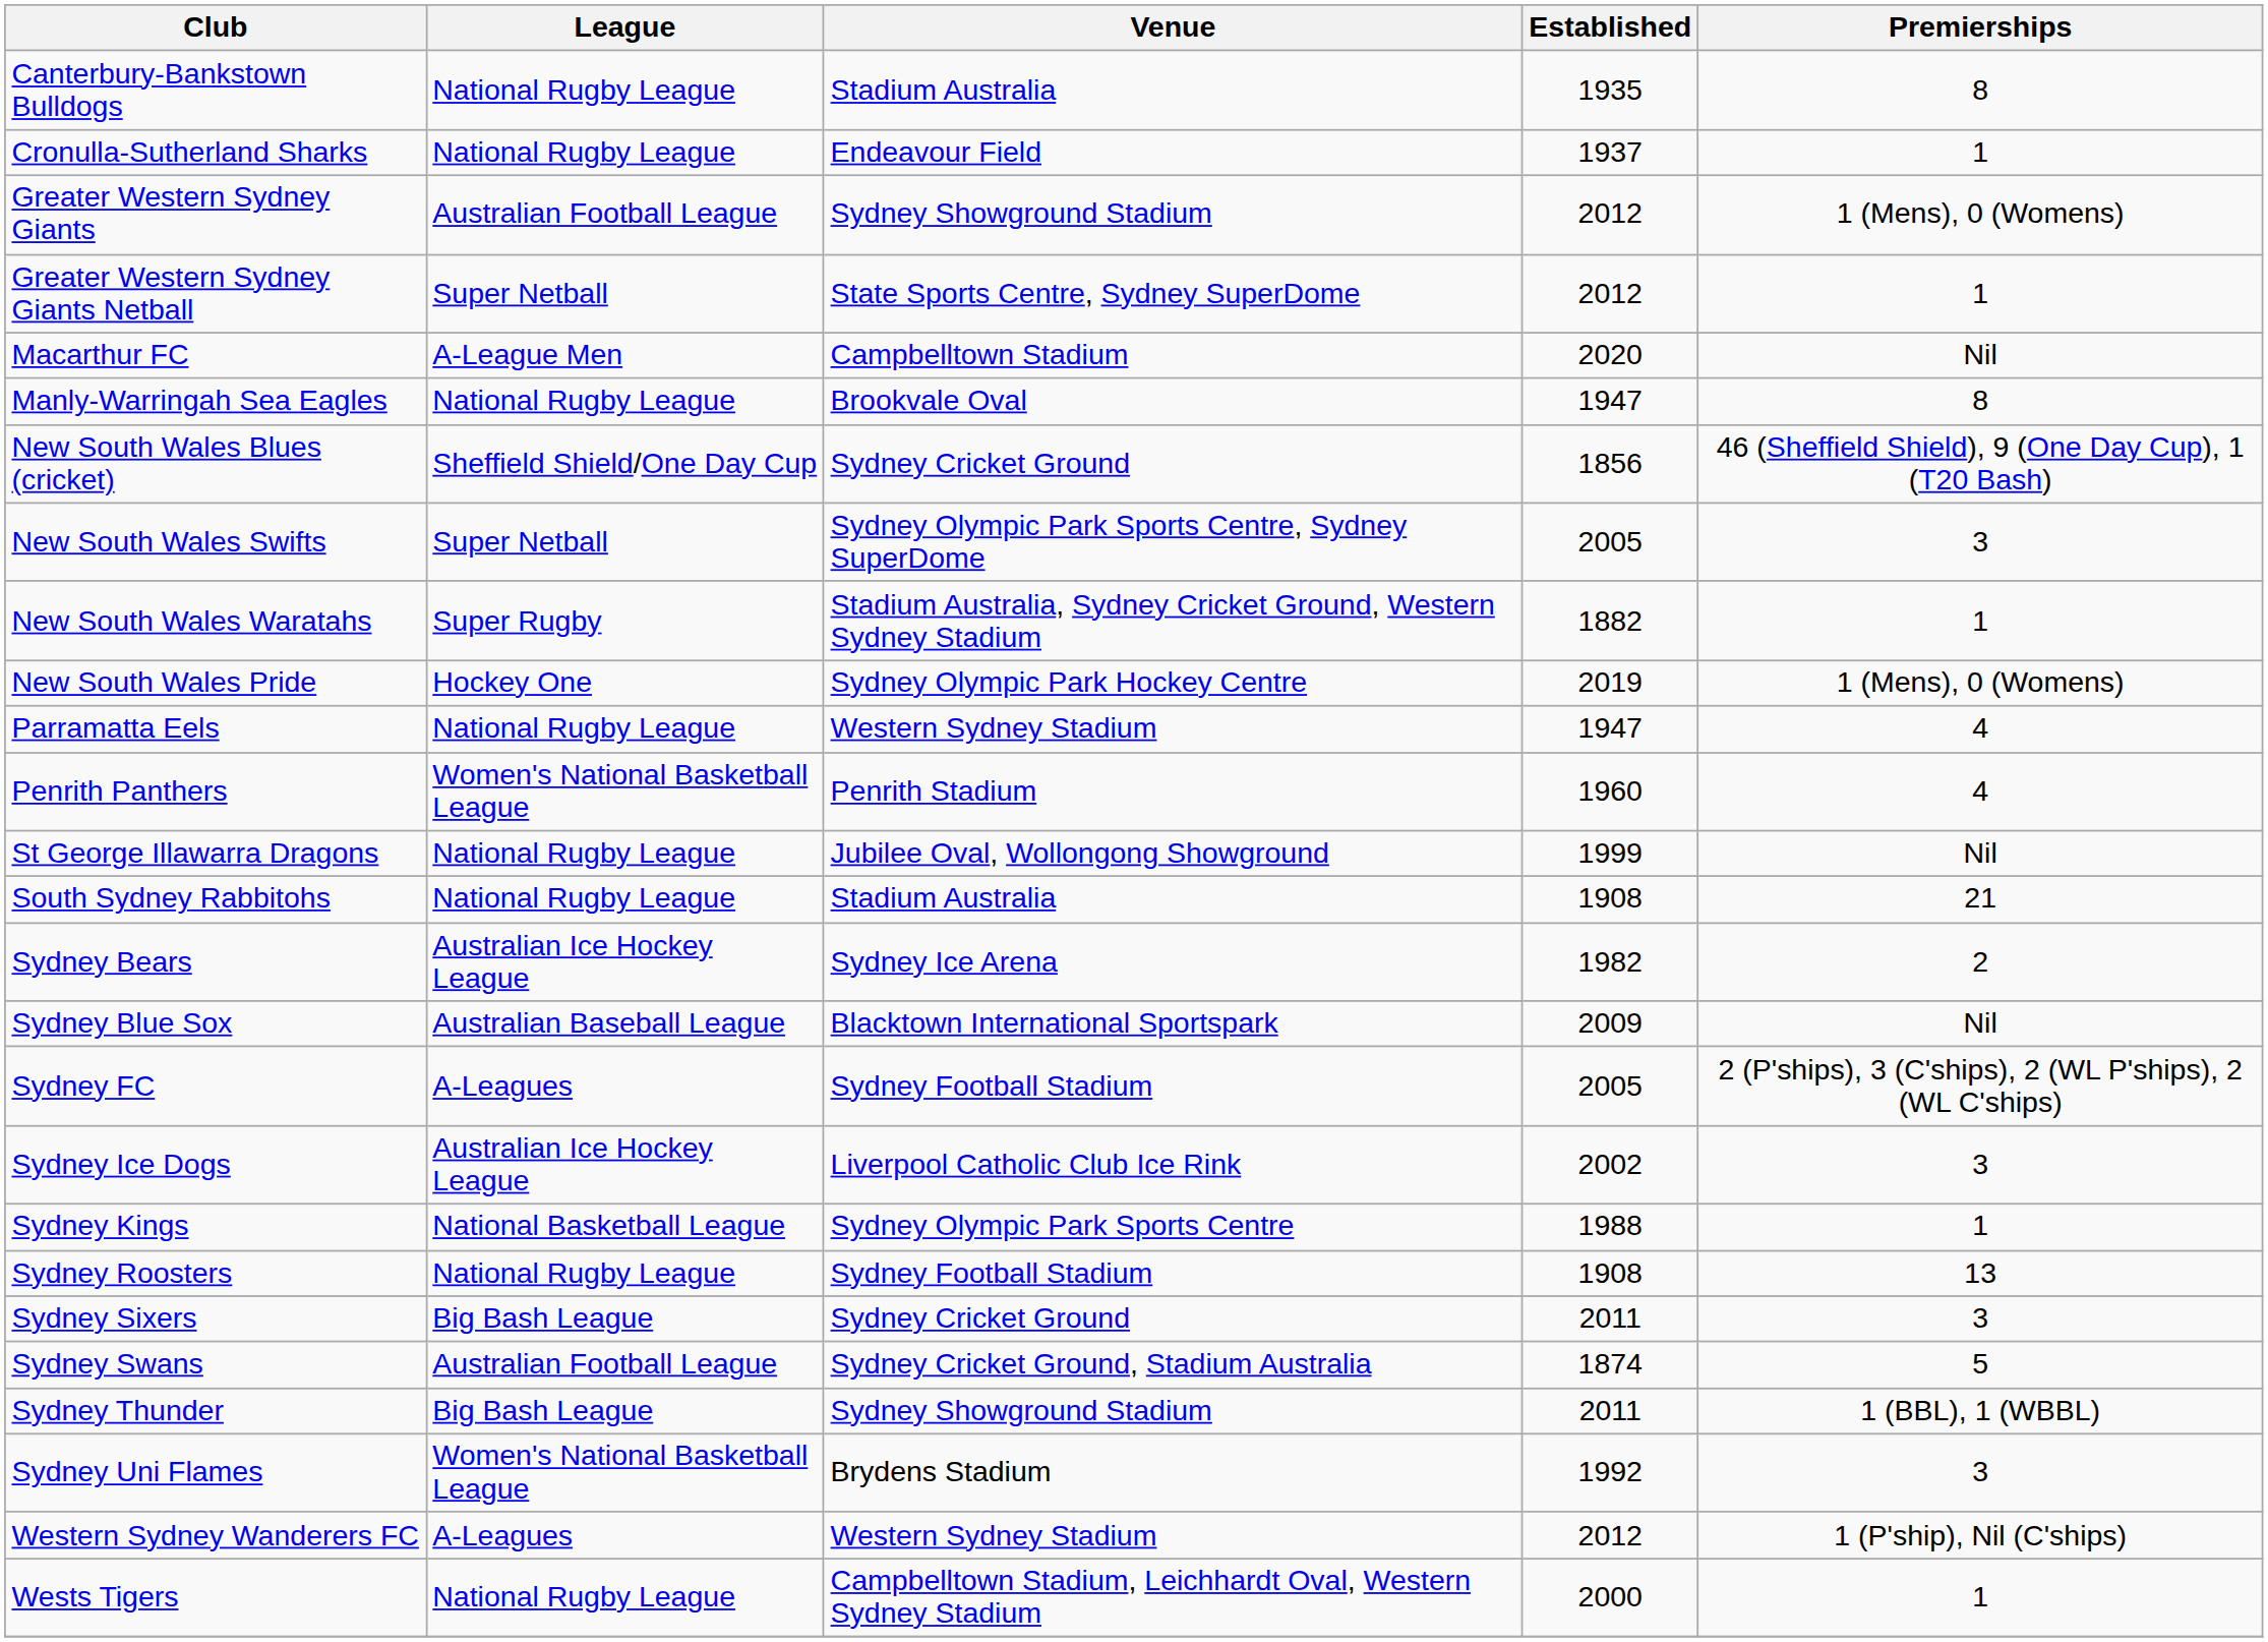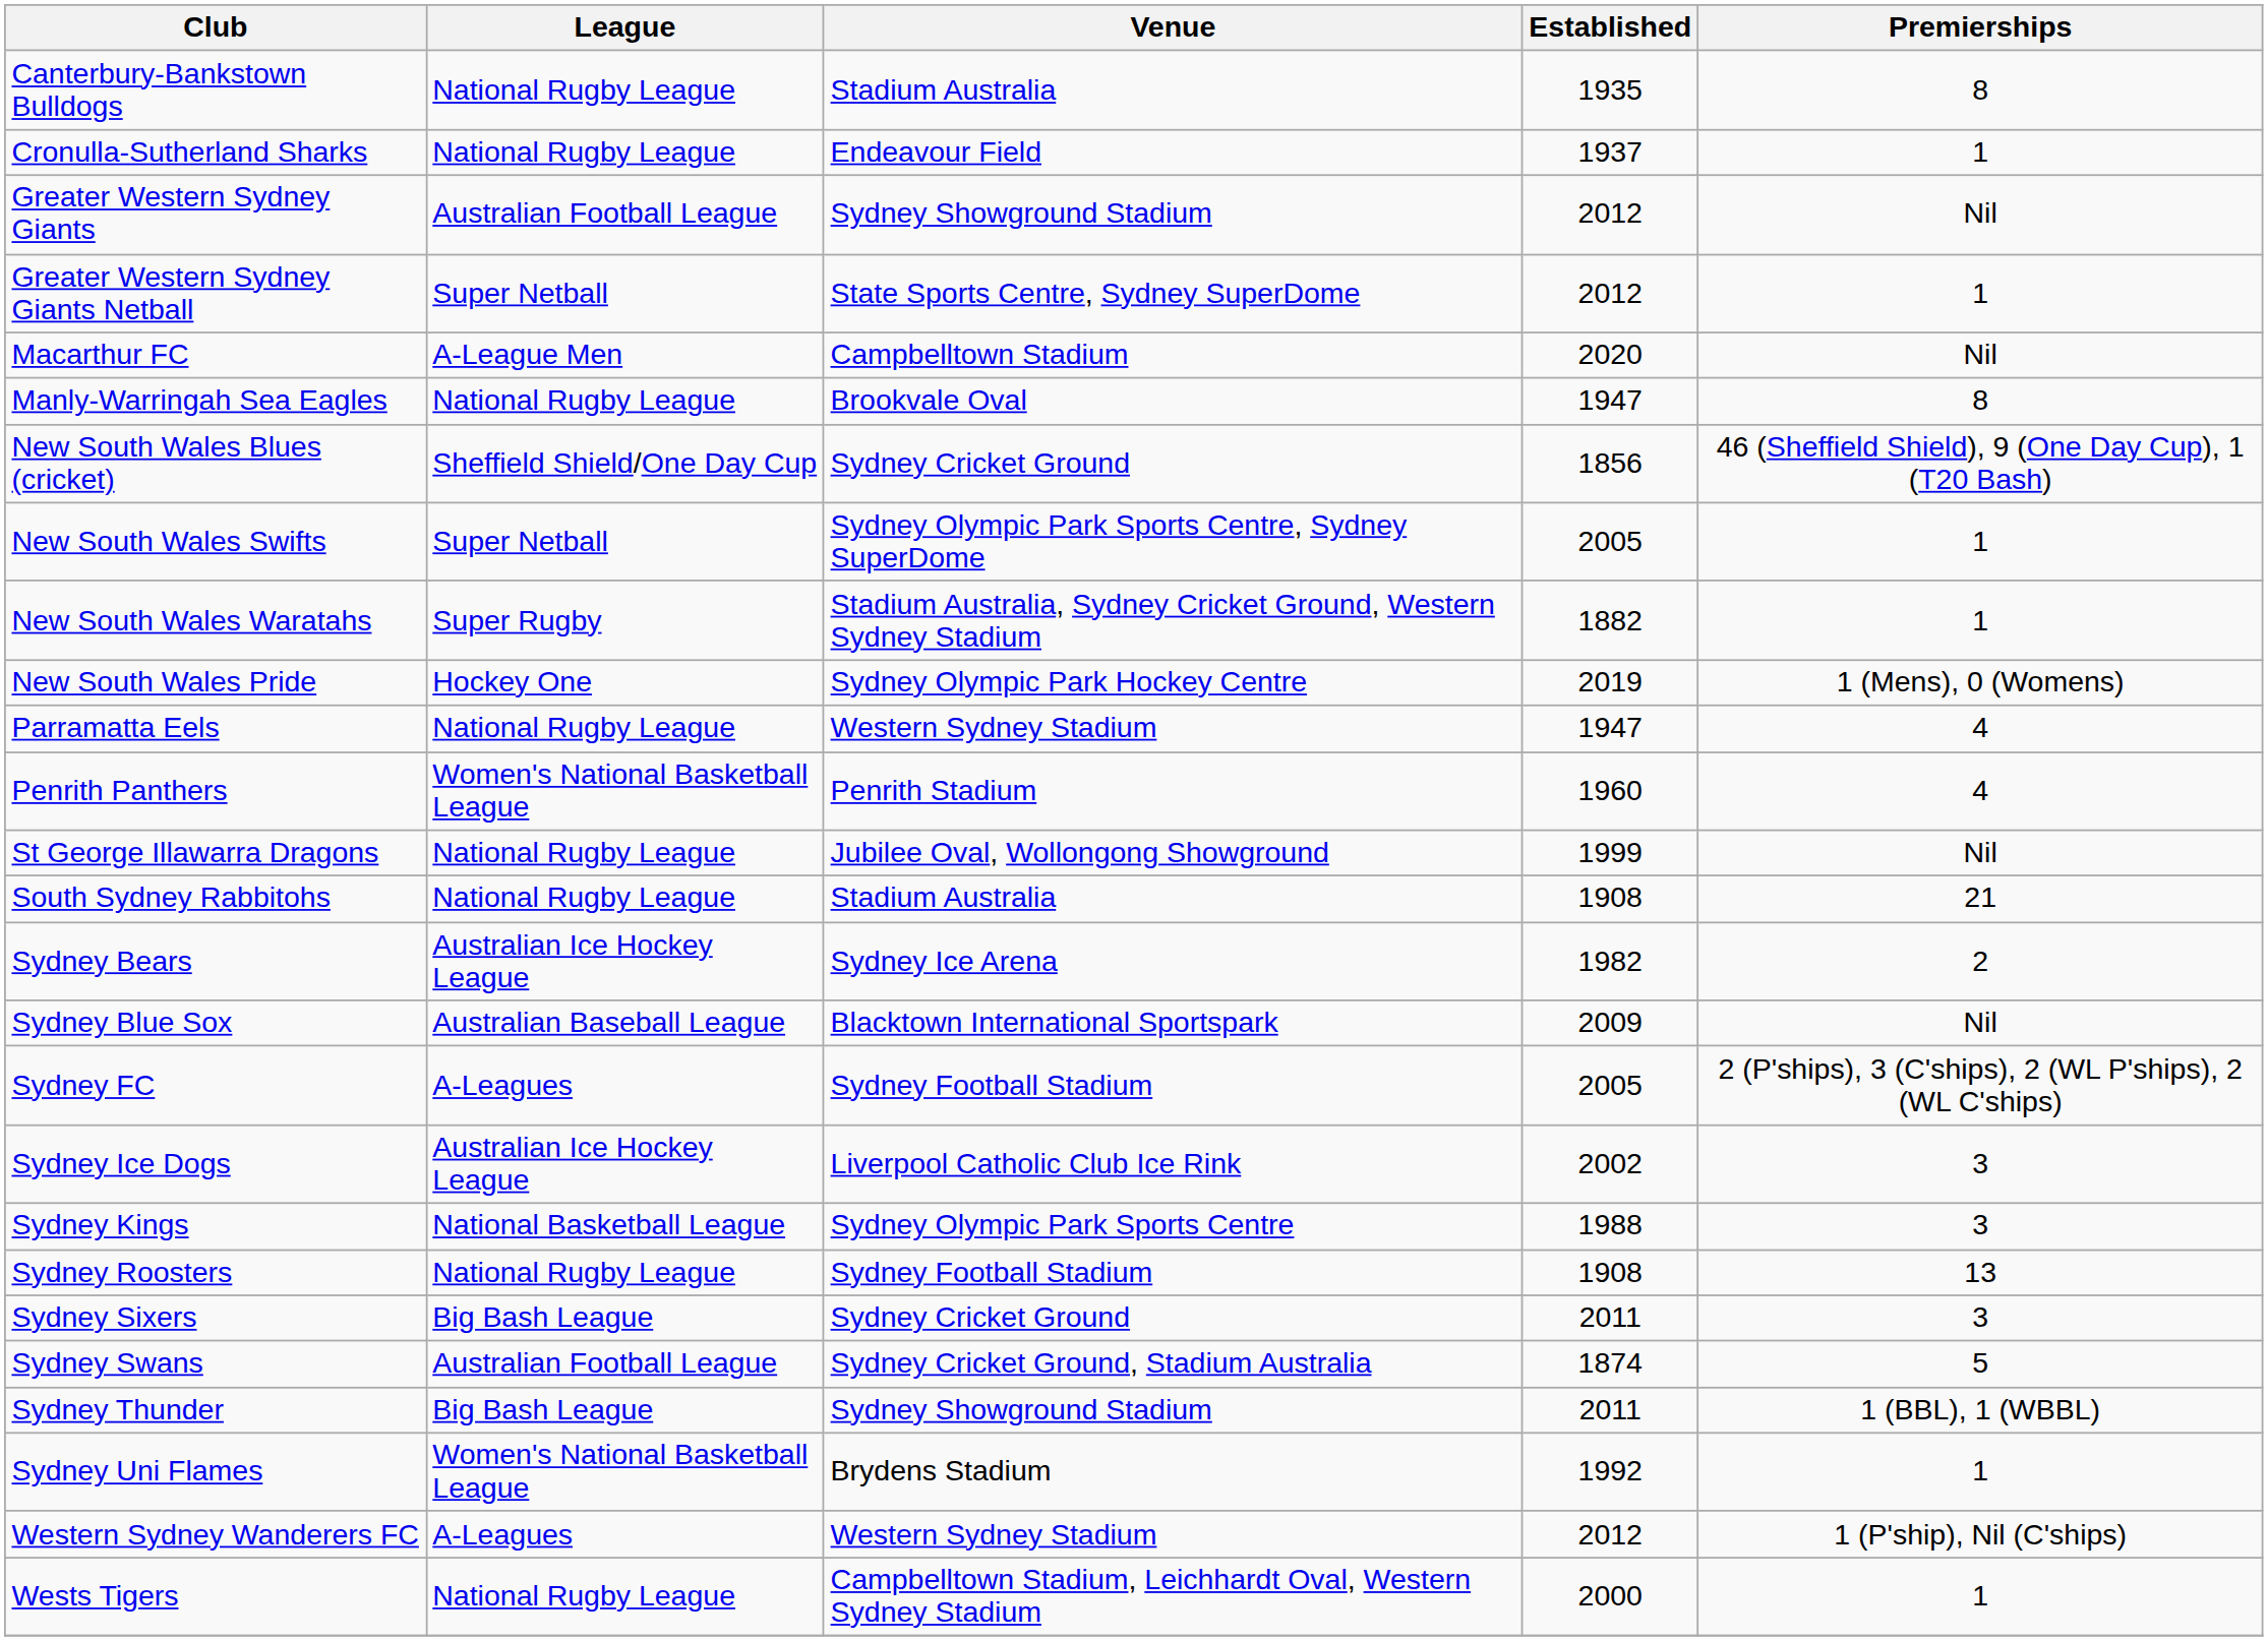 <table class="wikitable sortable">
 <tr>
 <th>Club</th>
 <th>League</th>
 <th>Venue</th>
 <th>Established</th>
 <th>Premierships</th>
 </tr>
 <tr>
 <td><a href='#'>Canterbury-Bankstown Bulldogs</a></td>
 <td><a href='#'>National Rugby League</a></td>
 <td><a href='#'>Stadium Australia</a></td>
 <td style="text-align:center;">1935</td>
 <td style="text-align:center;">8</td>
 </tr>
 <tr>
 <td><a href='#'>Cronulla-Sutherland Sharks</a></td>
 <td><a href='#'>National Rugby League</a></td>
 <td><a href='#'>Endeavour Field</a></td>
 <td style="text-align:center;">1937</td>
 <td style="text-align:center;">1</td>
 </tr>
 <tr>
 <td><a href='#'>Greater Western Sydney Giants</a></td>
 <td><a href='#'>Australian Football League</a></td>
 <td><a href='#'>Sydney Showground Stadium</a></td>
 <td style="text-align:center;">2012</td>
-<td style="text-align:center;">1 (Mens), 0 (Womens)</td>
+<td style="text-align:center;">Nil</td>
 </tr>
 <tr>
 <td><a href='#'>Greater Western Sydney Giants Netball</a></td>
 <td><a href='#'>Super Netball</a></td>
 <td><a href='#'>State Sports Centre</a>, <a href='#'>Sydney SuperDome</a></td>
 <td style="text-align:center;">2012</td>
 <td style="text-align:center;">1</td>
 </tr>
 <tr>
 <td><a href='#'>Macarthur FC</a></td>
 <td><a href='#'>A-League Men</a></td>
 <td><a href='#'>Campbelltown Stadium</a></td>
 <td style="text-align:center;">2020</td>
 <td style="text-align:center;">Nil</td>
 </tr>
 <tr>
 <td><a href='#'>Manly-Warringah Sea Eagles</a></td>
 <td><a href='#'>National Rugby League</a></td>
 <td><a href='#'>Brookvale Oval</a></td>
 <td style="text-align:center;">1947</td>
 <td style="text-align:center;">8</td>
 </tr>
 <tr>
 <td><a href='#'>New South Wales Blues (cricket)</a></td>
 <td><a href='#'>Sheffield Shield</a>/<a href='#'>One Day Cup</a></td>
 <td><a href='#'>Sydney Cricket Ground</a></td>
 <td style="text-align:center;">1856</td>
 <td style="text-align:center;">46 (<a href='#'>Sheffield Shield</a>), 9 (<a href='#'>One Day Cup</a>), 1 (<a href='#'>T20 Bash</a>)</td>
 </tr>
 <tr>
 <td><a href='#'>New South Wales Swifts</a></td>
 <td><a href='#'>Super Netball</a></td>
 <td><a href='#'>Sydney Olympic Park Sports Centre</a>, <a href='#'>Sydney SuperDome</a></td>
 <td style="text-align:center;">2005</td>
-<td style="text-align:center;">3</td>
+<td style="text-align:center;">1</td>
 </tr>
 <tr>
 <td><a href='#'>New South Wales Waratahs</a></td>
 <td><a href='#'>Super Rugby</a></td>
 <td><a href='#'>Stadium Australia</a>, <a href='#'>Sydney Cricket Ground</a>, <a href='#'>Western Sydney Stadium</a></td>
 <td style="text-align:center;">1882</td>
 <td style="text-align:center;">1</td>
 </tr>
 <tr>
 <td><a href='#'>New South Wales Pride</a></td>
 <td><a href='#'>Hockey One</a></td>
 <td><a href='#'>Sydney Olympic Park Hockey Centre</a></td>
 <td style="text-align:center;">2019</td>
 <td style="text-align:center;">1 (Mens), 0 (Womens)</td>
 </tr>
 <tr>
 <td><a href='#'>Parramatta Eels</a></td>
 <td><a href='#'>National Rugby League</a></td>
 <td><a href='#'>Western Sydney Stadium</a></td>
 <td style="text-align:center;">1947</td>
 <td style="text-align:center;">4</td>
 </tr>
 <tr>
 <td><a href='#'>Penrith Panthers</a></td>
 <td><a href='#'>Women's National Basketball League</a></td>
 <td><a href='#'>Penrith Stadium</a></td>
 <td style="text-align:center;">1960</td>
 <td style="text-align:center;">4</td>
 </tr>
 <tr>
 <td><a href='#'>St George Illawarra Dragons</a></td>
 <td><a href='#'>National Rugby League</a></td>
 <td><a href='#'>Jubilee Oval</a>, <a href='#'>Wollongong Showground</a></td>
 <td style="text-align:center;">1999</td>
 <td style="text-align:center;">Nil</td>
 </tr>
 <tr>
 <td><a href='#'>South Sydney Rabbitohs</a></td>
 <td><a href='#'>National Rugby League</a></td>
 <td><a href='#'>Stadium Australia</a></td>
 <td style="text-align:center;">1908</td>
 <td style="text-align:center;">21</td>
 </tr>
 <tr>
 <td><a href='#'>Sydney Bears</a></td>
 <td><a href='#'>Australian Ice Hockey League</a></td>
 <td><a href='#'>Sydney Ice Arena</a></td>
 <td style="text-align:center;">1982</td>
 <td style="text-align:center;">2</td>
 </tr>
 <tr>
 <td><a href='#'>Sydney Blue Sox</a></td>
 <td><a href='#'>Australian Baseball League</a></td>
 <td><a href='#'>Blacktown International Sportspark</a></td>
 <td style="text-align:center;">2009</td>
 <td style="text-align:center;">Nil</td>
 </tr>
 <tr>
 <td><a href='#'>Sydney FC</a></td>
 <td><a href='#'>A-Leagues</a></td>
 <td><a href='#'>Sydney Football Stadium</a></td>
 <td style="text-align:center;">2005</td>
 <td style="text-align:center;">2 (P'ships), 3 (C'ships), 2 (WL P'ships), 2 (WL C'ships)</td>
 </tr>
 <tr>
 <td><a href='#'>Sydney Ice Dogs</a></td>
 <td><a href='#'>Australian Ice Hockey League</a></td>
 <td><a href='#'>Liverpool Catholic Club Ice Rink</a></td>
 <td style="text-align:center;">2002</td>
 <td style="text-align:center;">3</td>
 </tr>
 <tr>
 <td><a href='#'>Sydney Kings</a></td>
 <td><a href='#'>National Basketball League</a></td>
 <td><a href='#'>Sydney Olympic Park Sports Centre</a></td>
 <td style="text-align:center;">1988</td>
-<td style="text-align:center;">1</td>
+<td style="text-align:center;">3</td>
 </tr>
 <tr>
 <td><a href='#'>Sydney Roosters</a></td>
 <td><a href='#'>National Rugby League</a></td>
 <td><a href='#'>Sydney Football Stadium</a></td>
 <td style="text-align:center;">1908</td>
 <td style="text-align:center;">13</td>
 </tr>
 <tr>
 <td><a href='#'>Sydney Sixers</a></td>
 <td><a href='#'>Big Bash League</a></td>
 <td><a href='#'>Sydney Cricket Ground</a></td>
 <td style="text-align:center;">2011</td>
 <td style="text-align:center;">3</td>
 </tr>
 <tr>
 <td><a href='#'>Sydney Swans</a></td>
 <td><a href='#'>Australian Football League</a></td>
 <td><a href='#'>Sydney Cricket Ground</a>, <a href='#'>Stadium Australia</a></td>
 <td style="text-align:center;">1874</td>
 <td style="text-align:center;">5</td>
 </tr>
 <tr>
 <td><a href='#'>Sydney Thunder</a></td>
 <td><a href='#'>Big Bash League</a></td>
 <td><a href='#'>Sydney Showground Stadium</a></td>
 <td style="text-align:center;">2011</td>
 <td style="text-align:center;">1 (BBL), 1 (WBBL)</td>
 </tr>
 <tr>
 <td><a href='#'>Sydney Uni Flames</a></td>
 <td><a href='#'>Women's National Basketball League</a></td>
 <td>Brydens Stadium</td>
 <td style="text-align:center;">1992</td>
-<td style="text-align:center;">3</td>
+<td style="text-align:center;">1</td>
 </tr>
 <tr>
 <td><a href='#'>Western Sydney Wanderers FC</a></td>
 <td><a href='#'>A-Leagues</a></td>
 <td><a href='#'>Western Sydney Stadium</a></td>
 <td style="text-align:center;">2012</td>
 <td style="text-align:center;">1 (P'ship), Nil (C'ships)</td>
 </tr>
 <tr>
 <td><a href='#'>Wests Tigers</a></td>
 <td><a href='#'>National Rugby League</a></td>
 <td><a href='#'>Campbelltown Stadium</a>, <a href='#'>Leichhardt Oval</a>, <a href='#'>Western Sydney Stadium</a></td>
 <td style="text-align:center;">2000</td>
 <td style="text-align:center;">1</td>
 </tr>
 <tr>
 </tr>
 </table>
